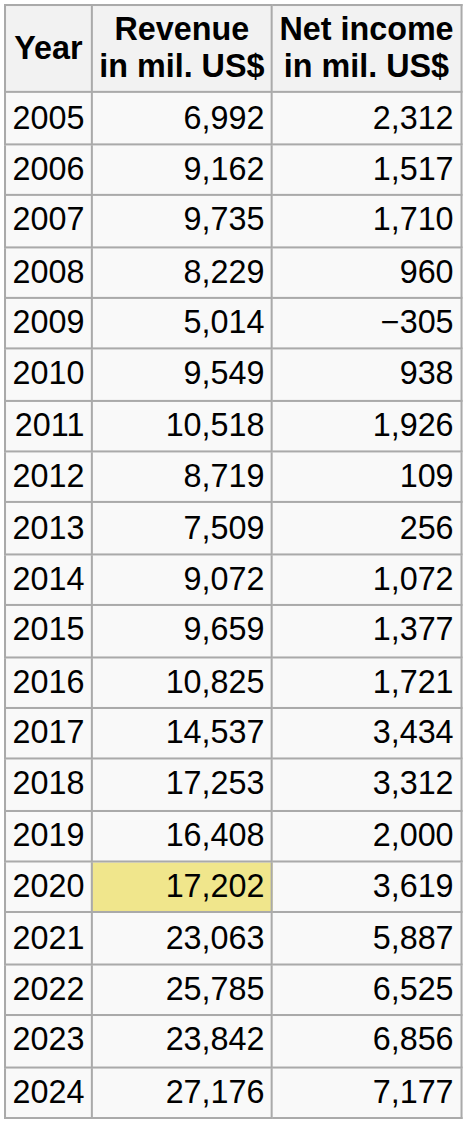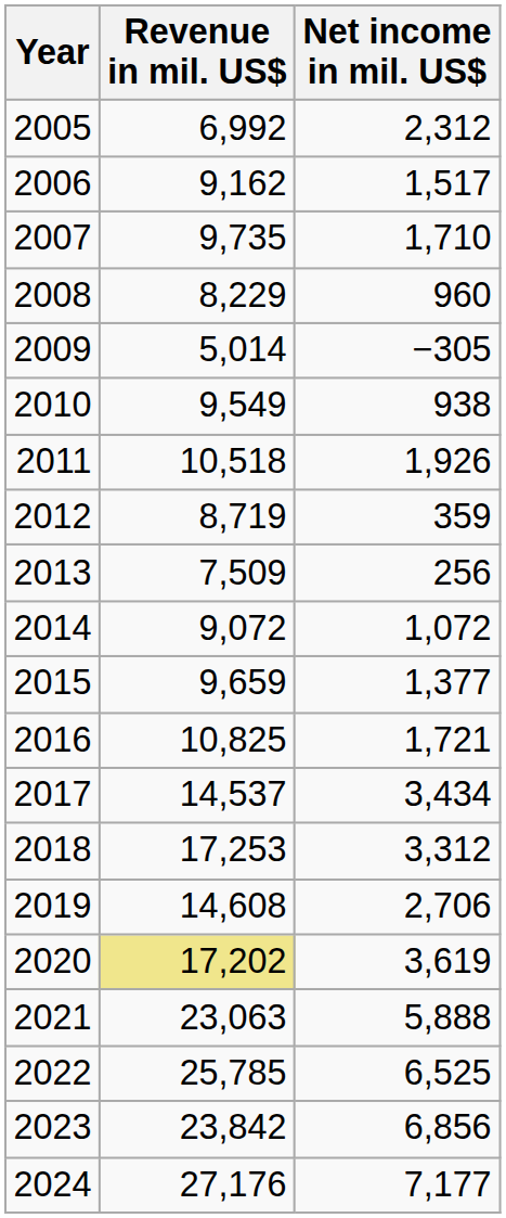 <table class="wikitable float-left" style="text-align: right;">
 <tr>
 <th>Year</th>
 <th>Revenue<br>in mil. US$</th>
 <th>Net income<br>in mil. US$</th>
 </tr>
 <tr>
 <td>2005</td>
 <td>6,992</td>
 <td>2,312</td>
 </tr>
 <tr>
 <td>2006</td>
 <td>9,162</td>
 <td>1,517</td>
 </tr>
 <tr>
 <td>2007</td>
 <td>9,735</td>
 <td>1,710</td>
 </tr>
 <tr>
 <td>2008</td>
 <td>8,229</td>
 <td>960</td>
 </tr>
 <tr>
 <td>2009</td>
 <td>5,014</td>
 <td>−305</td>
 </tr>
 <tr>
 <td>2010</td>
 <td>9,549</td>
 <td>938</td>
 </tr>
 <tr>
 <td>2011</td>
 <td>10,518</td>
 <td>1,926</td>
 </tr>
 <tr>
 <td>2012</td>
 <td>8,719</td>
-<td>109</td>
+<td>359</td>
 </tr>
 <tr>
 <td>2013</td>
 <td>7,509</td>
 <td>256</td>
 </tr>
 <tr>
 <td>2014</td>
 <td>9,072</td>
 <td>1,072</td>
 </tr>
 <tr>
 <td>2015</td>
 <td>9,659</td>
 <td>1,377</td>
 </tr>
 <tr>
 <td>2016</td>
 <td>10,825</td>
 <td>1,721</td>
 </tr>
 <tr>
 <td>2017</td>
 <td>14,537</td>
 <td>3,434</td>
 </tr>
 <tr>
 <td>2018</td>
 <td>17,253</td>
 <td>3,312</td>
 </tr>
 <tr>
 <td>2019</td>
-<td>16,408</td>
-<td>2,000</td>
+<td>14,608</td>
+<td>2,706</td>
 </tr>
 <tr>
 <td>2020</td>
 <td style="background: khaki;">17,202</td>
 <td>3,619</td>
 </tr>
 <tr>
 <td>2021</td>
 <td>23,063</td>
-<td>5,887</td>
+<td>5,888</td>
 </tr>
 <tr>
 <td>2022</td>
 <td>25,785</td>
 <td>6,525</td>
 </tr>
 <tr>
 <td>2023</td>
 <td>23,842</td>
 <td>6,856</td>
 </tr>
 <tr>
 <td>2024</td>
 <td>27,176</td>
 <td>7,177</td>
 </tr>
 </table>
